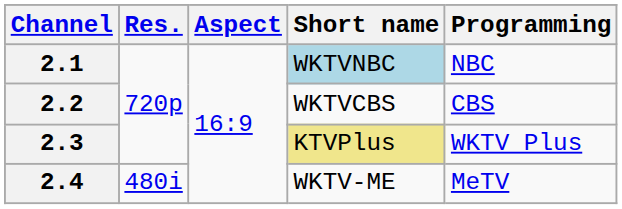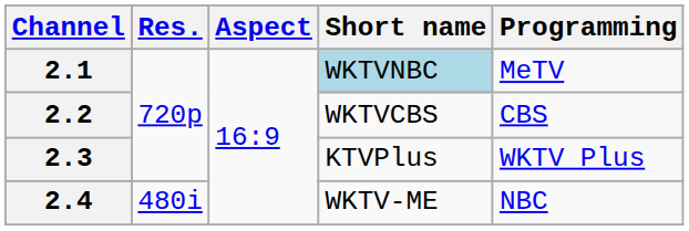 <table class="wikitable">
 <tr>
 <th scope = "col"><a href='#'>Channel</a></th>
 <th scope = "col"><a href='#'>Res.</a></th>
 <th scope = "col"><a href='#'>Aspect</a></th>
 <th scope = "col">Short name</th>
 <th scope = "col">Programming</th>
 </tr>
 <tr>
 <th scope = "row">2.1</th>
 <td rowspan=3><a href='#'>720p</a></td>
 <td rowspan=4><a href='#'>16:9</a></td>
 <td style="background: lightblue;">WKTVNBC</td>
-<td><a href='#'>NBC</a></td>
+<td><a href='#'>MeTV</a></td>
 </tr>
 <tr>
 <th scope = "row">2.2</th>
 <td>WKTVCBS</td>
 <td><a href='#'>CBS</a></td>
 </tr>
 <tr>
 <th scope = "row">2.3</th>
-<td style="background: khaki;">KTVPlus</td>
+<td>KTVPlus</td>
 <td><a href='#'>WKTV Plus</a></td>
 </tr>
 <tr>
 <th scope = "row">2.4</th>
 <td><a href='#'>480i</a></td>
 <td>WKTV-ME</td>
-<td><a href='#'>MeTV</a></td>
+<td><a href='#'>NBC</a></td>
 </tr>
 </table>
